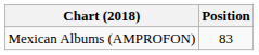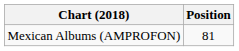 <table class="wikitable plainrowheaders" style="text-align:center">
 <tr>
 <th>Chart (2018)</th>
 <th>Position</th>
 </tr>
 <tr>
 <td align="left">Mexican Albums (AMPROFON)</td>
-<td>83</td>
+<td>81</td>
 </tr>
 </table>
